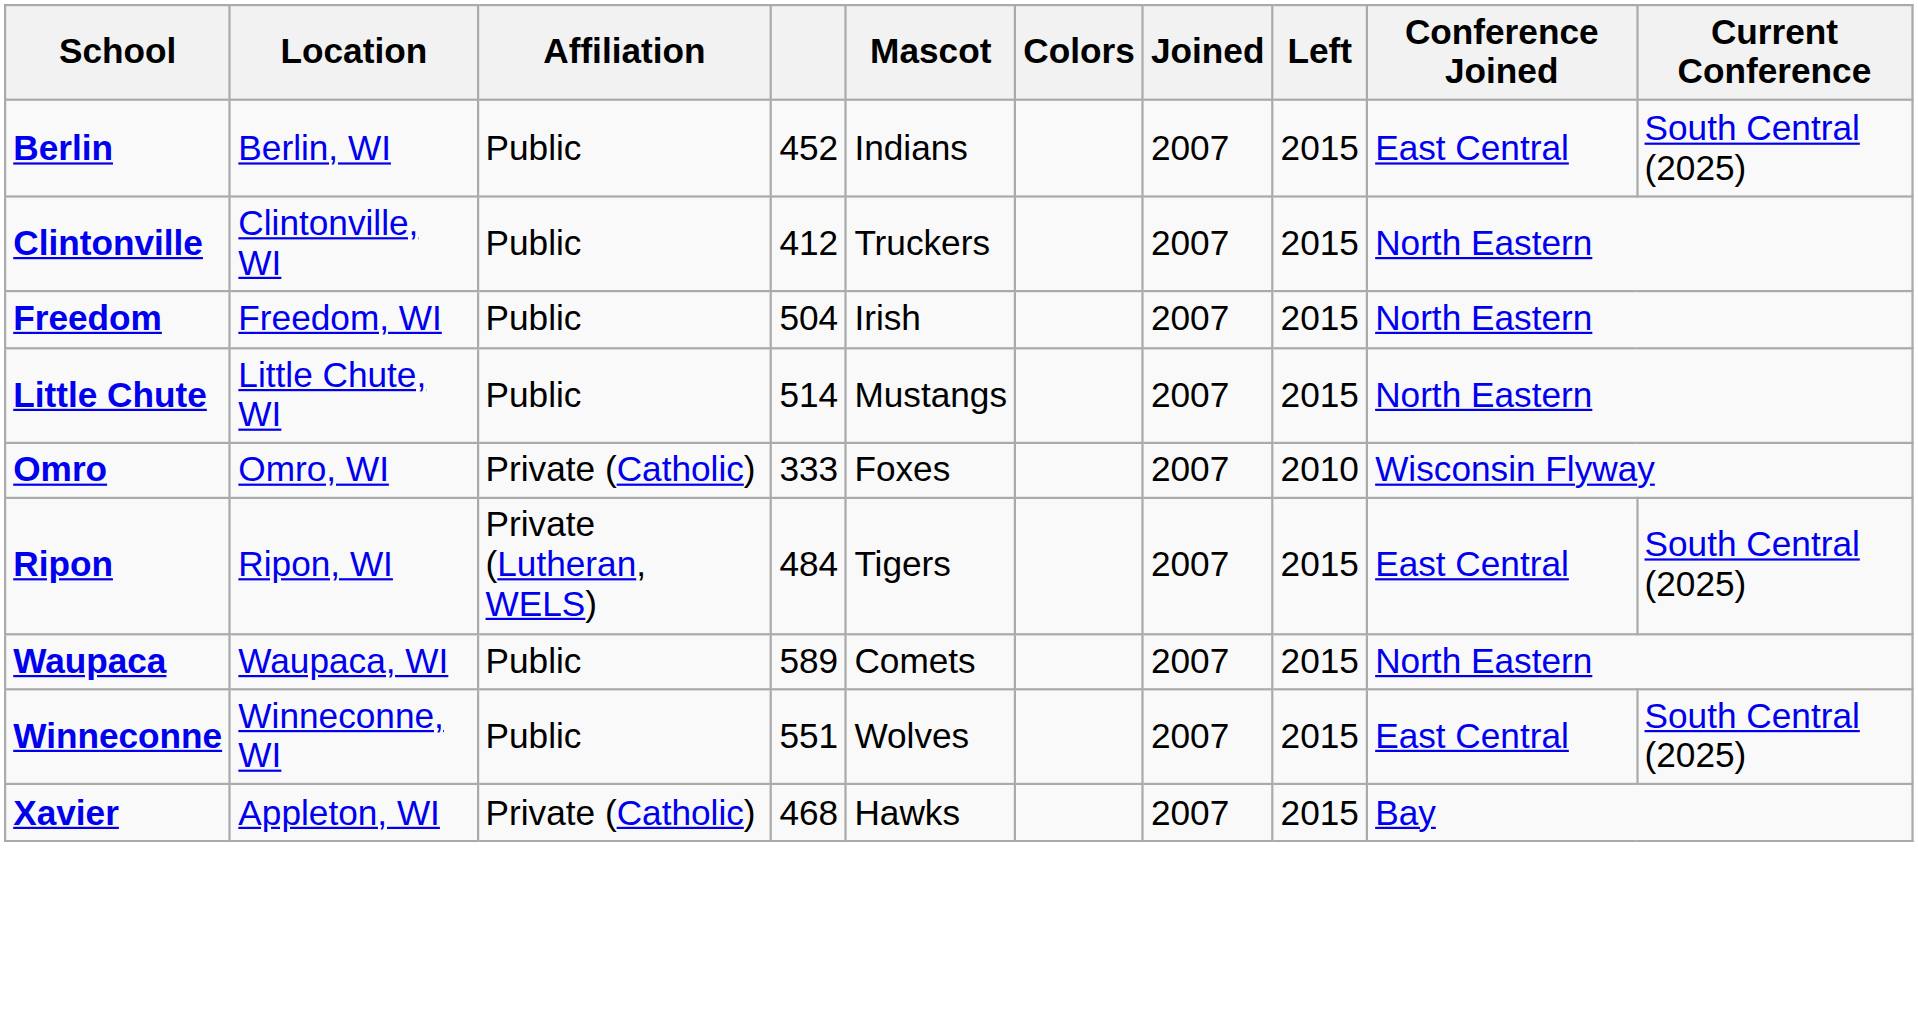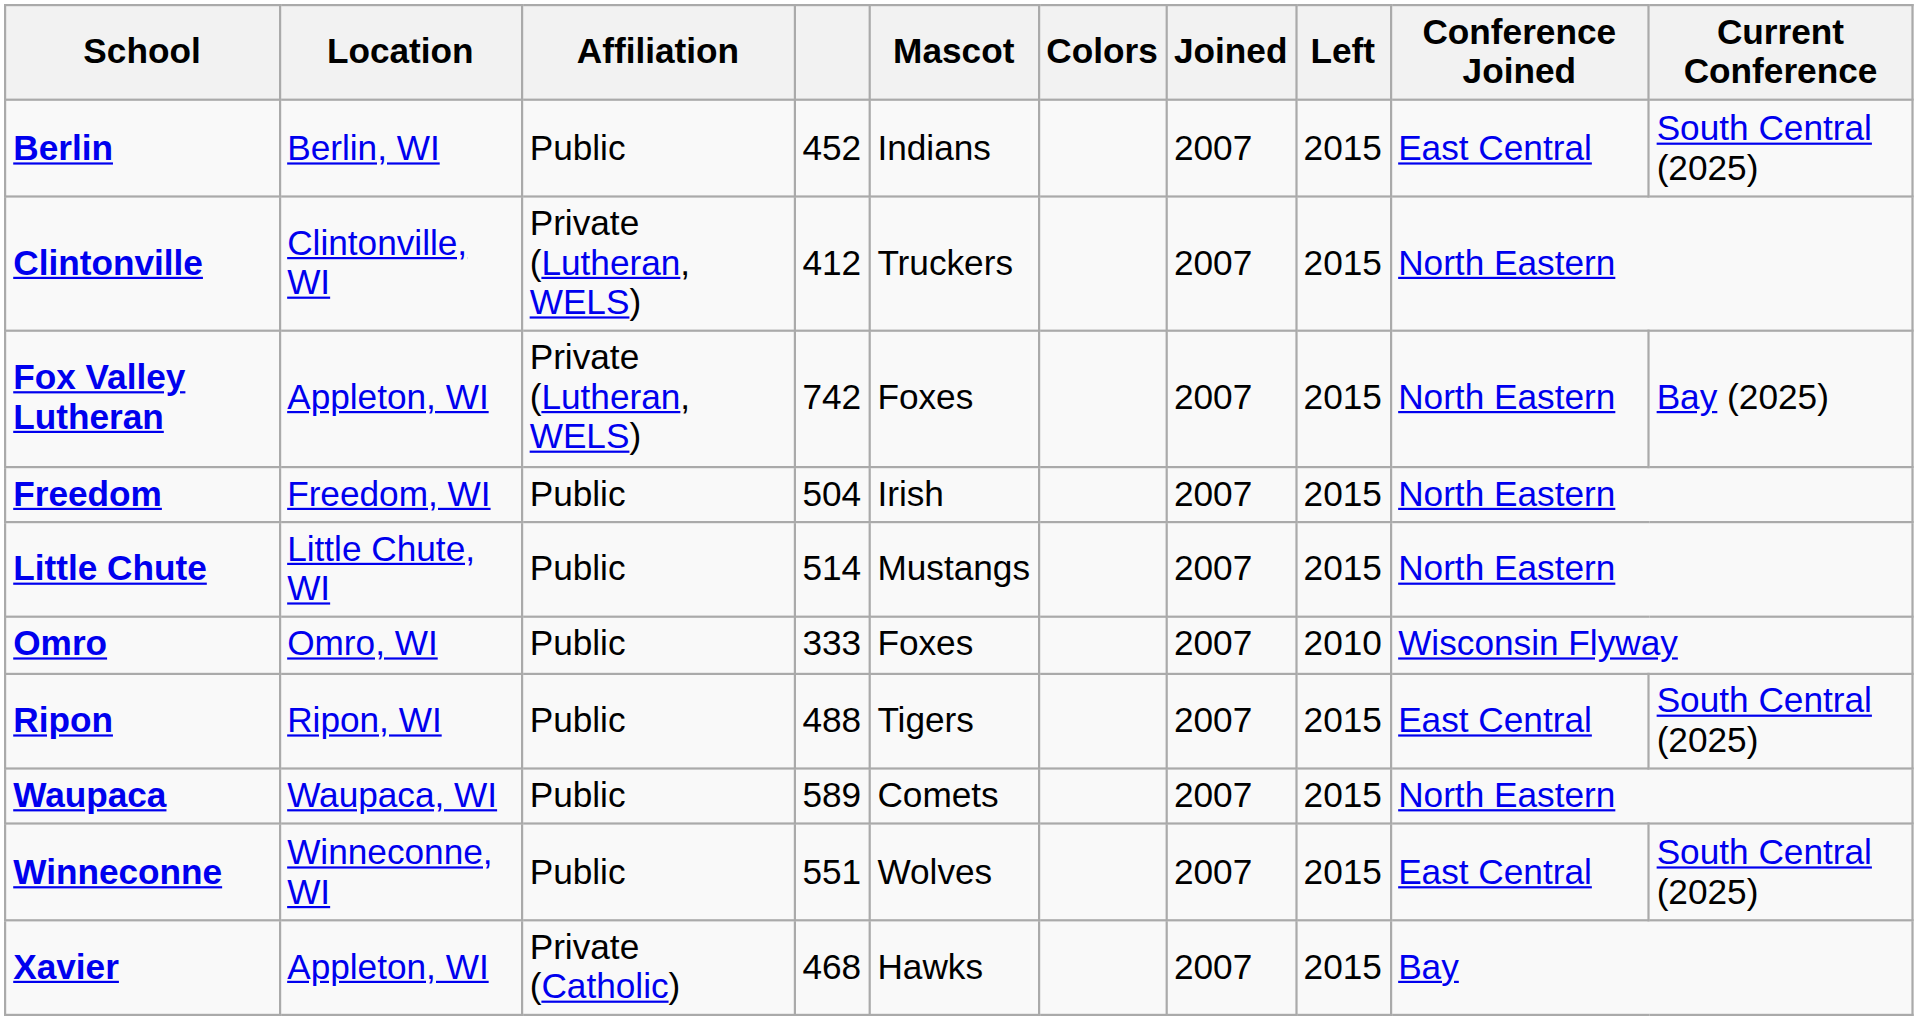 <table class="wikitable sortable">
 <tr>
 <th>School</th>
 <th>Location</th>
 <th>Affiliation</th>
 <th></th>
 <th>Mascot</th>
 <th>Colors</th>
 <th>Joined</th>
 <th>Left</th>
 <th>Conference Joined</th>
 <th>Current Conference</th>
 </tr>
 <tr>
 <td><a href='#'><strong>Berlin</strong></a></td>
 <td><a href='#'>Berlin, WI</a></td>
 <td>Public</td>
 <td>452</td>
 <td>Indians</td>
 <td> </td>
 <td>2007</td>
 <td>2015</td>
 <td><a href='#'>East Central</a></td>
 <td><a href='#'>South Central</a> (2025)</td>
 </tr>
 <tr>
 <td><a href='#'><strong>Clintonville</strong></a></td>
 <td><a href='#'>Clintonville, WI</a></td>
-<td>Public</td>
+<td>Private (<a href='#'>Lutheran</a>, <a href='#'>WELS</a>)</td>
 <td>412</td>
 <td>Truckers</td>
 <td> </td>
 <td>2007</td>
 <td>2015</td>
 <td colspan="2"><a href='#'>North Eastern</a></td>
+</tr>
+<tr>
+<td><a href='#'><strong>Fox Valley Lutheran</strong></a></td>
+<td><a href='#'>Appleton, WI</a></td>
+<td>Private (<a href='#'>Lutheran</a>, <a href='#'>WELS</a>)</td>
+<td>742</td>
+<td>Foxes</td>
+<td> </td>
+<td>2007</td>
+<td>2015</td>
+<td><a href='#'>North Eastern</a></td>
+<td><a href='#'>Bay</a> (2025)</td>
 </tr>
 <tr>
 <td><a href='#'><strong>Freedom</strong></a></td>
 <td><a href='#'>Freedom, WI</a></td>
 <td>Public</td>
 <td>504</td>
 <td>Irish</td>
 <td> </td>
 <td>2007</td>
 <td>2015</td>
 <td colspan="2"><a href='#'>North Eastern</a></td>
 </tr>
 <tr>
 <td><a href='#'><strong>Little Chute</strong></a></td>
 <td><a href='#'>Little Chute, WI</a></td>
 <td>Public</td>
 <td>514</td>
 <td>Mustangs</td>
 <td> </td>
 <td>2007</td>
 <td>2015</td>
 <td colspan="2"><a href='#'>North Eastern</a></td>
 </tr>
 <tr>
 <td><a href='#'><strong>Omro</strong></a></td>
 <td><a href='#'>Omro, WI</a></td>
-<td>Private (<a href='#'>Catholic</a>)</td>
+<td>Public</td>
 <td>333</td>
 <td>Foxes</td>
 <td> </td>
 <td>2007</td>
 <td>2010</td>
 <td colspan="2"><a href='#'>Wisconsin Flyway</a></td>
 </tr>
 <tr>
 <td><a href='#'><strong>Ripon</strong></a></td>
 <td><a href='#'>Ripon, WI</a></td>
-<td>Private (<a href='#'>Lutheran</a>, <a href='#'>WELS</a>)</td>
-<td>484</td>
+<td>Public</td>
+<td>488</td>
 <td>Tigers</td>
 <td> </td>
 <td>2007</td>
 <td>2015</td>
 <td><a href='#'>East Central</a></td>
 <td><a href='#'>South Central</a> (2025)</td>
 </tr>
 <tr>
 <td><a href='#'><strong>Waupaca</strong></a></td>
 <td><a href='#'>Waupaca, WI</a></td>
 <td>Public</td>
 <td>589</td>
 <td>Comets</td>
 <td> </td>
 <td>2007</td>
 <td>2015</td>
 <td colspan="2"><a href='#'>North Eastern</a></td>
 </tr>
 <tr>
 <td><a href='#'><strong>Winneconne</strong></a></td>
 <td><a href='#'>Winneconne, WI</a></td>
 <td>Public</td>
 <td>551</td>
 <td>Wolves</td>
 <td> </td>
 <td>2007</td>
 <td>2015</td>
 <td><a href='#'>East Central</a></td>
 <td><a href='#'>South Central</a> (2025)</td>
 </tr>
 <tr>
 <td><a href='#'><strong>Xavier</strong></a></td>
 <td><a href='#'>Appleton, WI</a></td>
 <td>Private (<a href='#'>Catholic</a>)</td>
 <td>468</td>
 <td>Hawks</td>
 <td> </td>
 <td>2007</td>
 <td>2015</td>
 <td colspan="2"><a href='#'>Bay</a></td>
 </tr>
 </table>
